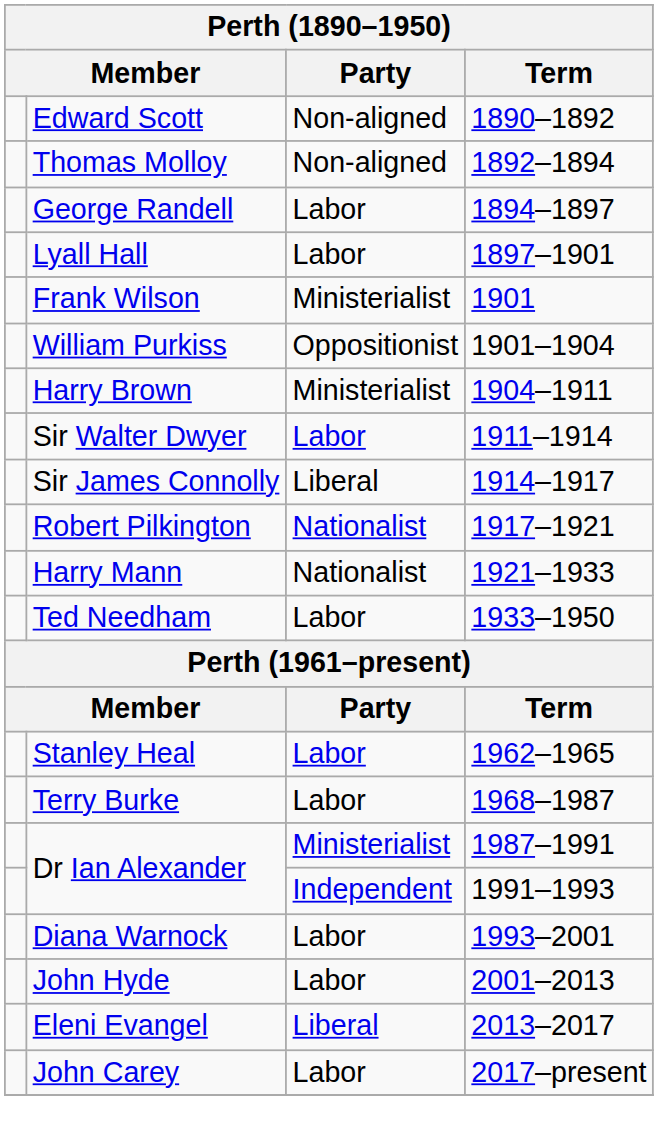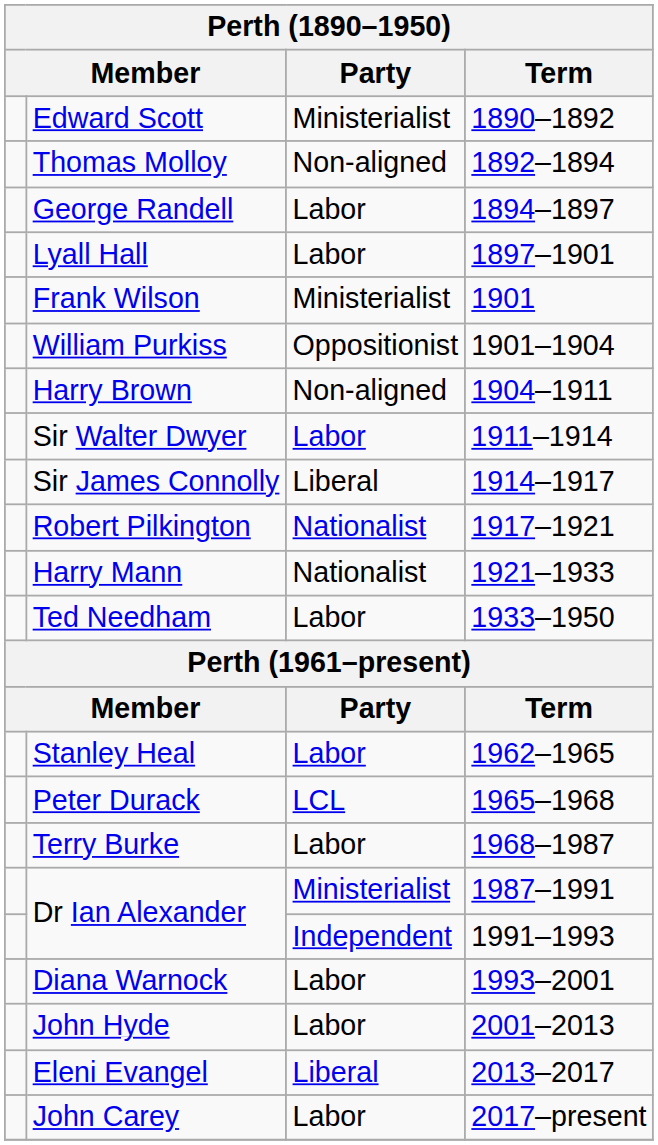 <table class="wikitable">
 <tr>
 <th colspan="4">Perth (1890–1950)</th>
 </tr>
 <tr>
 <th colspan="2">Member</th>
 <th>Party</th>
 <th>Term</th>
 </tr>
 <tr>
 <td> </td>
 <td><a href='#'>Edward Scott</a></td>
-<td>Non-aligned</td>
+<td>Ministerialist</td>
 <td><a href='#'>1890</a>–1892</td>
 </tr>
 <tr>
 <td> </td>
 <td><a href='#'>Thomas Molloy</a></td>
 <td>Non-aligned</td>
 <td><a href='#'>1892</a>–1894</td>
 </tr>
 <tr>
 <td> </td>
 <td><a href='#'>George Randell</a></td>
 <td>Labor</td>
 <td><a href='#'>1894</a>–1897</td>
 </tr>
 <tr>
 <td> </td>
 <td><a href='#'>Lyall Hall</a></td>
 <td>Labor</td>
 <td><a href='#'>1897</a>–1901</td>
 </tr>
 <tr>
 <td> </td>
 <td><a href='#'>Frank Wilson</a></td>
 <td>Ministerialist</td>
 <td><a href='#'>1901</a></td>
 </tr>
 <tr>
 <td> </td>
 <td><a href='#'>William Purkiss</a></td>
 <td>Oppositionist</td>
 <td>1901–1904</td>
 </tr>
 <tr>
 <td> </td>
 <td><a href='#'>Harry Brown</a></td>
-<td>Ministerialist</td>
+<td>Non-aligned</td>
 <td><a href='#'>1904</a>–1911</td>
 </tr>
 <tr>
 <td> </td>
 <td>Sir <a href='#'>Walter Dwyer</a></td>
 <td><a href='#'>Labor</a></td>
 <td><a href='#'>1911</a>–1914</td>
 </tr>
 <tr>
 <td> </td>
 <td>Sir <a href='#'>James Connolly</a></td>
 <td>Liberal</td>
 <td><a href='#'>1914</a>–1917</td>
 </tr>
 <tr>
 <td> </td>
 <td><a href='#'>Robert Pilkington</a></td>
 <td><a href='#'>Nationalist</a></td>
 <td><a href='#'>1917</a>–1921</td>
 </tr>
 <tr>
 <td> </td>
 <td><a href='#'>Harry Mann</a></td>
 <td>Nationalist</td>
 <td><a href='#'>1921</a>–1933</td>
 </tr>
 <tr>
 <td> </td>
 <td><a href='#'>Ted Needham</a></td>
 <td>Labor</td>
 <td><a href='#'>1933</a>–1950</td>
 </tr>
 <tr>
 <th colspan="4">Perth (1961–present)</th>
 </tr>
 <tr>
 <th colspan="2">Member</th>
 <th>Party</th>
 <th>Term</th>
 </tr>
 <tr>
 <td> </td>
 <td><a href='#'>Stanley Heal</a></td>
 <td><a href='#'>Labor</a></td>
 <td><a href='#'>1962</a>–1965</td>
 </tr>
 <tr>
 <td> </td>
+<td><a href='#'>Peter Durack</a></td>
+<td><a href='#'>LCL</a></td>
+<td><a href='#'>1965</a>–1968</td>
+</tr>
+<tr>
+<td> </td>
 <td><a href='#'>Terry Burke</a></td>
 <td>Labor</td>
 <td><a href='#'>1968</a>–1987</td>
 </tr>
 <tr>
 <td> </td>
 <td rowspan="2">Dr <a href='#'>Ian Alexander</a></td>
 <td><a href='#'>Ministerialist</a></td>
 <td><a href='#'>1987</a>–1991</td>
 </tr>
 <tr>
 <td> </td>
 <td><a href='#'>Independent</a></td>
 <td>1991–1993</td>
 </tr>
 <tr>
 <td> </td>
 <td><a href='#'>Diana Warnock</a></td>
 <td>Labor</td>
 <td><a href='#'>1993</a>–2001</td>
 </tr>
 <tr>
 <td> </td>
 <td><a href='#'>John Hyde</a></td>
 <td>Labor</td>
 <td><a href='#'>2001</a>–2013</td>
 </tr>
 <tr>
 <td> </td>
 <td><a href='#'>Eleni Evangel</a></td>
 <td><a href='#'>Liberal</a></td>
 <td><a href='#'>2013</a>–2017</td>
 </tr>
 <tr>
 <td> </td>
 <td><a href='#'>John Carey</a></td>
 <td>Labor</td>
 <td><a href='#'>2017</a>–present</td>
 </tr>
 <tr>
 </tr>
 </table>
